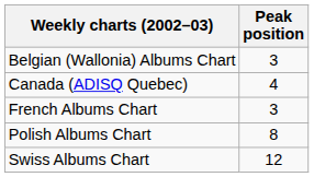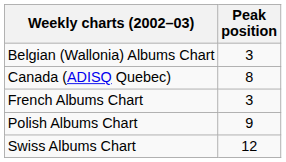 <table class="wikitable sortable">
 <tr>
 <th>Weekly charts (2002–03)</th>
 <th>Peak<br>position</th>
 </tr>
 <tr>
 <td>Belgian (Wallonia) Albums Chart</td>
 <td style="text-align:center;">3</td>
 </tr>
 <tr>
 <td align="left">Canada (<a href='#'>ADISQ</a> Quebec)</td>
-<td align="center">4</td>
+<td align="center">8</td>
 </tr>
 <tr>
 <td>French Albums Chart</td>
 <td style="text-align:center;">3</td>
 </tr>
 <tr>
 <td align="left">Polish Albums Chart</td>
-<td align="center">8</td>
+<td align="center">9</td>
 </tr>
 <tr>
 <td>Swiss Albums Chart</td>
 <td style="text-align:center;">12</td>
 </tr>
 </table>
